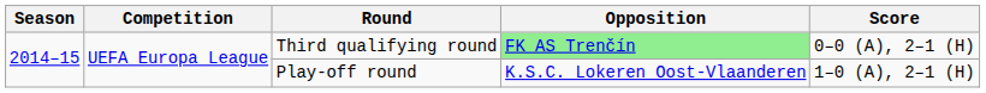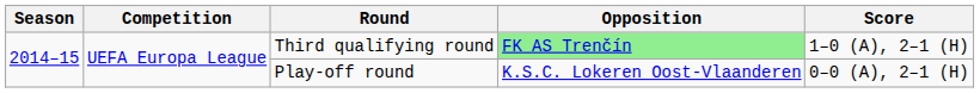 <table class="wikitable">
 <tr>
 <th>Season</th>
 <th>Competition</th>
 <th>Round</th>
 <th>Opposition</th>
 <th>Score</th>
 </tr>
 <tr>
 <td rowspan="2"><a href='#'>2014–15</a></td>
 <td rowspan="2"><a href='#'>UEFA Europa League</a></td>
 <td>Third qualifying round</td>
 <td style="background: lightgreen;"> <a href='#'>FK AS Trenčín</a></td>
-<td>0–0 (A), 2–1 (H)</td>
+<td>1–0 (A), 2–1 (H)</td>
 </tr>
 <tr>
 <td>Play-off round</td>
 <td> <a href='#'>K.S.C. Lokeren Oost-Vlaanderen</a></td>
-<td>1–0 (A), 2–1 (H)</td>
+<td>0–0 (A), 2–1 (H)</td>
 </tr>
 </table>
